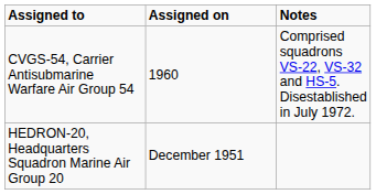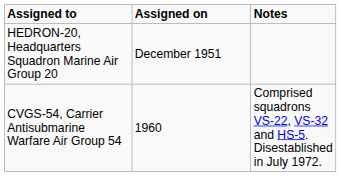 <table class="wikitable" style="width: 70%;">
 <tr>
 <td style="width: 200px;"><strong>Assigned to</strong></td>
 <td style="width: 200px;"><strong>Assigned on</strong></td>
 <td><strong>Notes</strong></td>
 </tr>
 <tr>
+<td>HEDRON-20, Headquarters Squadron Marine Air Group 20</td>
+<td>December 1951</td>
+<td></td>
+</tr>
+<tr>
 <td>CVGS-54, Carrier Antisubmarine Warfare Air Group 54</td>
 <td>1960</td>
 <td>Comprised squadrons <a href='#'>VS-22</a>, <a href='#'>VS-32</a> and <a href='#'>HS-5</a>. Disestablished in July 1972.</td>
 </tr>
-<tr>
-<td>HEDRON-20, Headquarters Squadron Marine Air Group 20</td>
-<td>December 1951</td>
-<td></td>
-</tr>
 </table>
